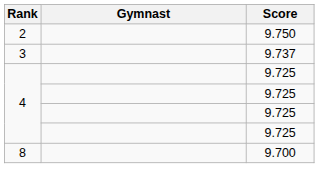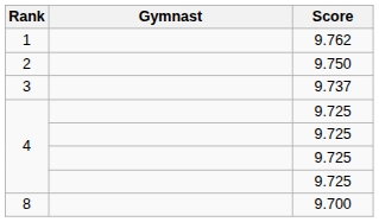 <table class="wikitable" style="text-align:center">
 <tr>
 <th>Rank</th>
 <th style="width:16em">Gymnast</th>
 <th style="width:5em">Score</th>
+</tr>
+<tr>
+<td>1</td>
+<td align=left></td>
+<td>9.762</td>
 </tr>
 <tr>
 <td>2</td>
 <td align=left></td>
 <td>9.750</td>
 </tr>
 <tr>
 <td>3</td>
 <td align=left></td>
 <td>9.737</td>
 </tr>
 <tr>
 <td rowspan="4">4</td>
 <td align=left></td>
 <td>9.725</td>
 </tr>
 <tr>
 <td align=left></td>
 <td>9.725</td>
 </tr>
 <tr>
 <td align=left></td>
 <td>9.725</td>
 </tr>
 <tr>
 <td align=left></td>
 <td>9.725</td>
 </tr>
 <tr>
 <td>8</td>
 <td align=left></td>
 <td>9.700</td>
 </tr>
 </table>
